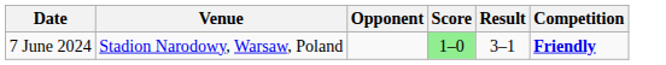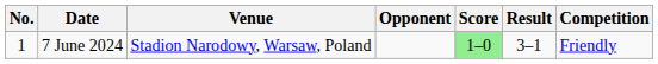 <table class="wikitable sortable">
 <tr>
+<th scope="col">No.</th>
 <th scope="col">Date</th>
 <th scope="col">Venue</th>
 <th scope="col">Opponent</th>
 <th scope="col">Score</th>
 <th scope="col">Result</th>
 <th scope="col">Competition</th>
 </tr>
 <tr>
+<td style="text-align:center">1</td>
 <td>7 June 2024</td>
 <td><a href='#'>Stadion Narodowy</a>, <a href='#'>Warsaw</a>, Poland</td>
 <td></td>
 <td style="background: lightgreen; text-align:center">1–0</td>
 <td style="text-align:center">3–1</td>
-<td><strong><a href='#'>Friendly</a></strong></td>
+<td><a href='#'>Friendly</a></td>
 </tr>
 </table>
